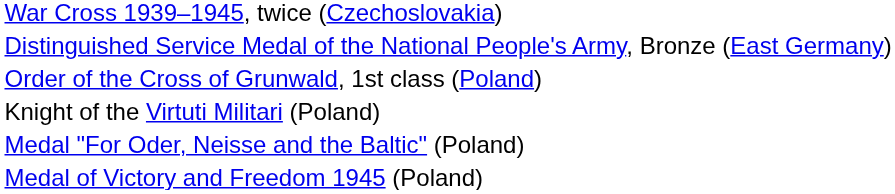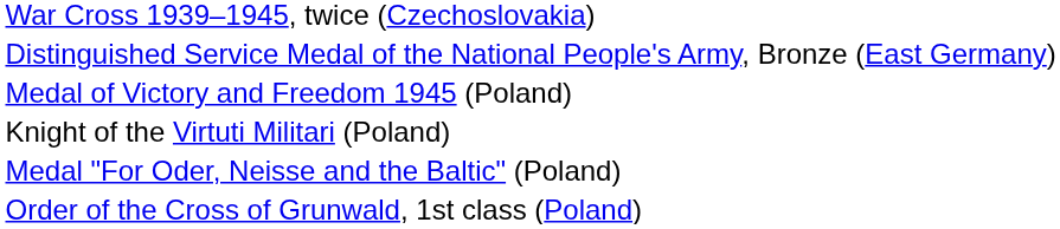 <table>
 <tr>
 <td></td>
 <td><a href='#'>War Cross 1939–1945</a>, twice (<a href='#'>Czechoslovakia</a>)</td>
 </tr>
 <tr>
 <td></td>
 <td><a href='#'>Distinguished Service Medal of the National People's Army</a>, Bronze (<a href='#'>East Germany</a>)</td>
 </tr>
 <tr>
 <td></td>
-<td><a href='#'>Order of the Cross of Grunwald</a>, 1st class (<a href='#'>Poland</a>)</td>
+<td><a href='#'>Medal of Victory and Freedom 1945</a> (Poland)</td>
 </tr>
 <tr>
 <td></td>
 <td>Knight of the <a href='#'>Virtuti Militari</a> (Poland)</td>
 </tr>
 <tr>
 <td></td>
 <td><a href='#'>Medal "For Oder, Neisse and the Baltic"</a> (Poland)</td>
 </tr>
 <tr>
 <td></td>
-<td><a href='#'>Medal of Victory and Freedom 1945</a> (Poland)</td>
+<td><a href='#'>Order of the Cross of Grunwald</a>, 1st class (<a href='#'>Poland</a>)</td>
 </tr>
 <tr>
 </tr>
 </table>
